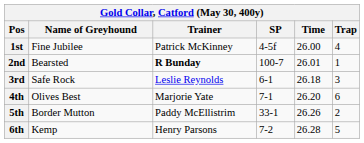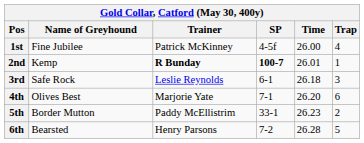 <table class="wikitable">
 <tr>
 <th colspan="6"><a href='#'>Gold Collar</a>, <a href='#'>Catford</a> (May 30, 400y)</th>
 </tr>
 <tr>
 <th width=30>Pos</th>
 <th width=180>Name of Greyhound</th>
 <th width=150>Trainer</th>
 <th width=50>SP</th>
 <th width=50>Time</th>
 <th width=30>Trap</th>
 </tr>
 <tr>
 <th>1st</th>
 <td>Fine Jubilee</td>
 <td>Patrick McKinney</td>
 <td>4-5f</td>
 <td>26.00</td>
 <td>4</td>
 </tr>
 <tr>
 <th>2nd</th>
-<td>Bearsted</td>
+<td>Kemp</td>
 <td><strong>R Bunday</strong></td>
-<td>100-7</td>
+<td><strong>100-7</strong></td>
 <td>26.01</td>
 <td>1</td>
 </tr>
 <tr>
 <th>3rd</th>
 <td>Safe Rock</td>
 <td><a href='#'>Leslie Reynolds</a></td>
 <td>6-1</td>
 <td>26.18</td>
 <td>3</td>
 </tr>
 <tr>
 <th>4th</th>
 <td>Olives Best</td>
 <td>Marjorie Yate</td>
 <td>7-1</td>
 <td>26.20</td>
 <td>6</td>
 </tr>
 <tr>
 <th>5th</th>
 <td>Border Mutton</td>
 <td>Paddy McEllistrim</td>
 <td>33-1</td>
-<td>26.26</td>
+<td>26.23</td>
 <td>2</td>
 </tr>
 <tr>
 <th>6th</th>
-<td>Kemp</td>
+<td>Bearsted</td>
 <td>Henry Parsons</td>
 <td>7-2</td>
 <td>26.28</td>
 <td>5</td>
 </tr>
 </table>
